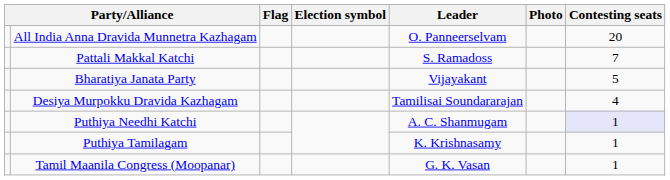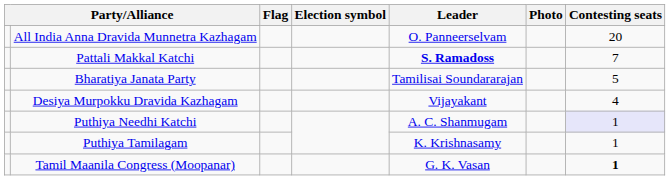 <table class="wikitable sortable" style="text-align:center;">
 <tr>
 <th colspan=2>Party/Alliance</th>
 <th>Flag</th>
 <th>Election symbol</th>
 <th>Leader</th>
 <th>Photo</th>
 <th>Contesting seats</th>
 </tr>
 <tr>
 <td></td>
 <td><a href='#'>All India Anna Dravida Munnetra Kazhagam</a></td>
 <td></td>
 <td></td>
 <td><a href='#'>O. Panneerselvam</a></td>
 <td></td>
 <td>20</td>
 </tr>
 <tr>
 <td></td>
 <td><a href='#'>Pattali Makkal Katchi</a></td>
 <td></td>
 <td></td>
-<td><a href='#'>S. Ramadoss</a></td>
+<td><strong><a href='#'>S. Ramadoss</a></strong></td>
 <td></td>
 <td>7</td>
 </tr>
 <tr>
 <td></td>
 <td><a href='#'>Bharatiya Janata Party</a></td>
 <td></td>
 <td></td>
-<td><a href='#'>Vijayakant</a></td>
+<td><a href='#'>Tamilisai Soundararajan</a></td>
 <td></td>
 <td>5</td>
 </tr>
 <tr>
 <td></td>
 <td><a href='#'>Desiya Murpokku Dravida Kazhagam</a></td>
 <td></td>
 <td></td>
-<td><a href='#'>Tamilisai Soundararajan</a></td>
+<td><a href='#'>Vijayakant</a></td>
 <td></td>
 <td>4</td>
 </tr>
 <tr>
 <td></td>
 <td><a href='#'>Puthiya Needhi Katchi</a></td>
 <td></td>
 <td rowspan=2></td>
 <td><a href='#'>A. C. Shanmugam</a></td>
 <td></td>
 <td style="background: lavender;">1</td>
 </tr>
 <tr>
 <td></td>
 <td><a href='#'>Puthiya Tamilagam</a></td>
 <td></td>
 <td><a href='#'>K. Krishnasamy</a></td>
 <td></td>
 <td>1</td>
 </tr>
 <tr>
 <td></td>
 <td><a href='#'>Tamil Maanila Congress (Moopanar)</a></td>
 <td></td>
 <td></td>
 <td><a href='#'>G. K. Vasan</a></td>
 <td></td>
-<td>1</td>
+<td><strong>1</strong></td>
 </tr>
 </table>
